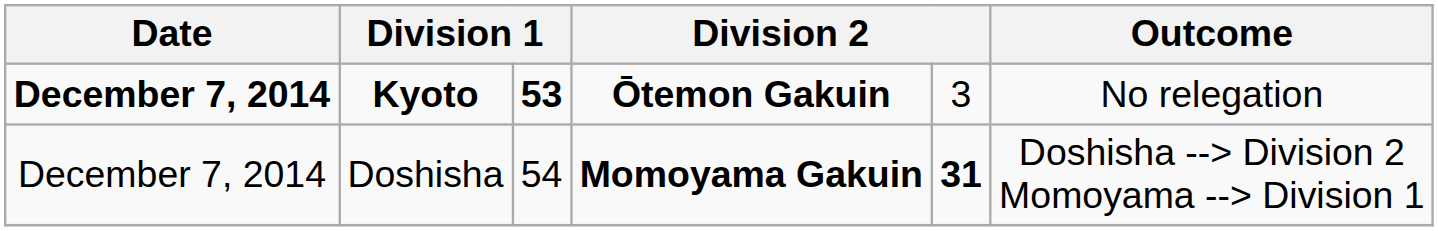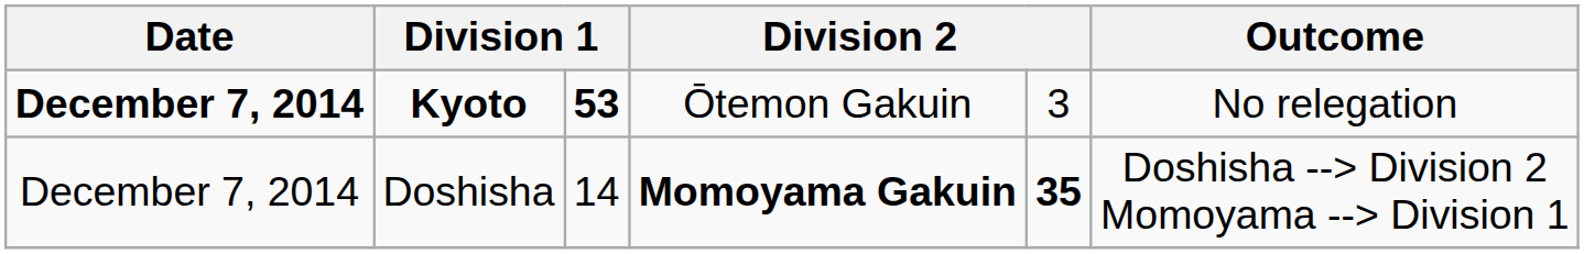 <table class="wikitable" style="text-align:center;">
 <tr>
 <th>Date</th>
 <th colspan="2">Division 1</th>
 <th colspan="2">Division 2</th>
 <th>Outcome</th>
 </tr>
 <tr>
 <td><strong>December 7, 2014</strong></td>
 <td><strong>Kyoto</strong></td>
 <td><strong>53</strong></td>
-<td><strong>Ōtemon Gakuin</strong></td>
+<td>Ōtemon Gakuin</td>
 <td>3</td>
 <td>No relegation</td>
 </tr>
 <tr>
 <td>December 7, 2014</td>
 <td>Doshisha</td>
-<td>54</td>
+<td>14</td>
 <td><strong>Momoyama Gakuin</strong></td>
-<td><strong>31</strong></td>
+<td><strong>35</strong></td>
 <td>Doshisha --> Division 2 <br> Momoyama --> Division 1</td>
 </tr>
 <tr>
 </tr>
 </table>
